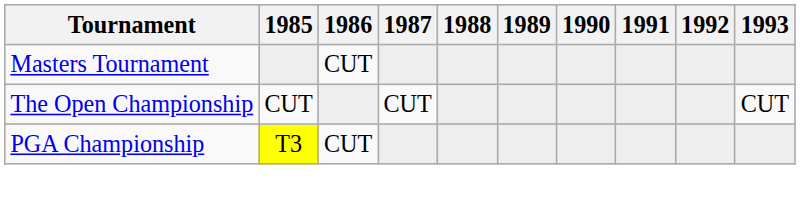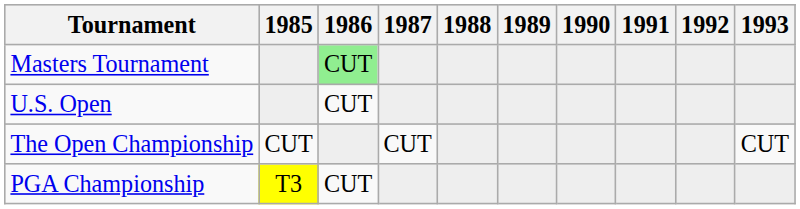 <table class="wikitable" style="font-size:95%;text-align:center;">
 <tr>
 <th>Tournament</th>
 <th>1985</th>
 <th>1986</th>
 <th>1987</th>
 <th>1988</th>
 <th>1989</th>
 <th>1990</th>
 <th>1991</th>
 <th>1992</th>
 <th>1993</th>
 </tr>
 <tr>
 <td align=left><a href='#'>Masters Tournament</a></td>
+<td style="background:#eeeeee;"></td>
+<td style="background: lightgreen;">CUT</td>
+<td style="background:#eeeeee;"></td>
+<td style="background:#eeeeee;"></td>
+<td style="background:#eeeeee;"></td>
+<td style="background:#eeeeee;"></td>
+<td style="background:#eeeeee;"></td>
+<td style="background:#eeeeee;"></td>
+<td style="background:#eeeeee;"></td>
+</tr>
+<tr>
+<td align=left><a href='#'>U.S. Open</a></td>
 <td style="background:#eeeeee;"></td>
 <td>CUT</td>
 <td style="background:#eeeeee;"></td>
 <td style="background:#eeeeee;"></td>
 <td style="background:#eeeeee;"></td>
 <td style="background:#eeeeee;"></td>
 <td style="background:#eeeeee;"></td>
 <td style="background:#eeeeee;"></td>
 <td style="background:#eeeeee;"></td>
 </tr>
 <tr>
 <td align=left><a href='#'>The Open Championship</a></td>
 <td>CUT</td>
 <td style="background:#eeeeee;"></td>
 <td>CUT</td>
 <td style="background:#eeeeee;"></td>
 <td style="background:#eeeeee;"></td>
 <td style="background:#eeeeee;"></td>
 <td style="background:#eeeeee;"></td>
 <td style="background:#eeeeee;"></td>
 <td>CUT</td>
 </tr>
 <tr>
 <td align=left><a href='#'>PGA Championship</a></td>
 <td style="background:yellow;">T3</td>
 <td>CUT</td>
 <td style="background:#eeeeee;"></td>
 <td style="background:#eeeeee;"></td>
 <td style="background:#eeeeee;"></td>
 <td style="background:#eeeeee;"></td>
 <td style="background:#eeeeee;"></td>
 <td style="background:#eeeeee;"></td>
 <td style="background:#eeeeee;"></td>
 </tr>
 </table>
